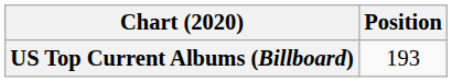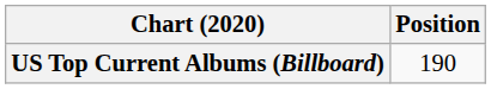 <table class="wikitable plainrowheaders" style="text-align:center">
 <tr>
 <th scope="col">Chart (2020)</th>
 <th scope="col">Position</th>
 </tr>
 <tr>
 <th scope="row">US Top Current Albums (<em>Billboard</em>)</th>
-<td>193</td>
+<td>190</td>
 </tr>
 </table>
